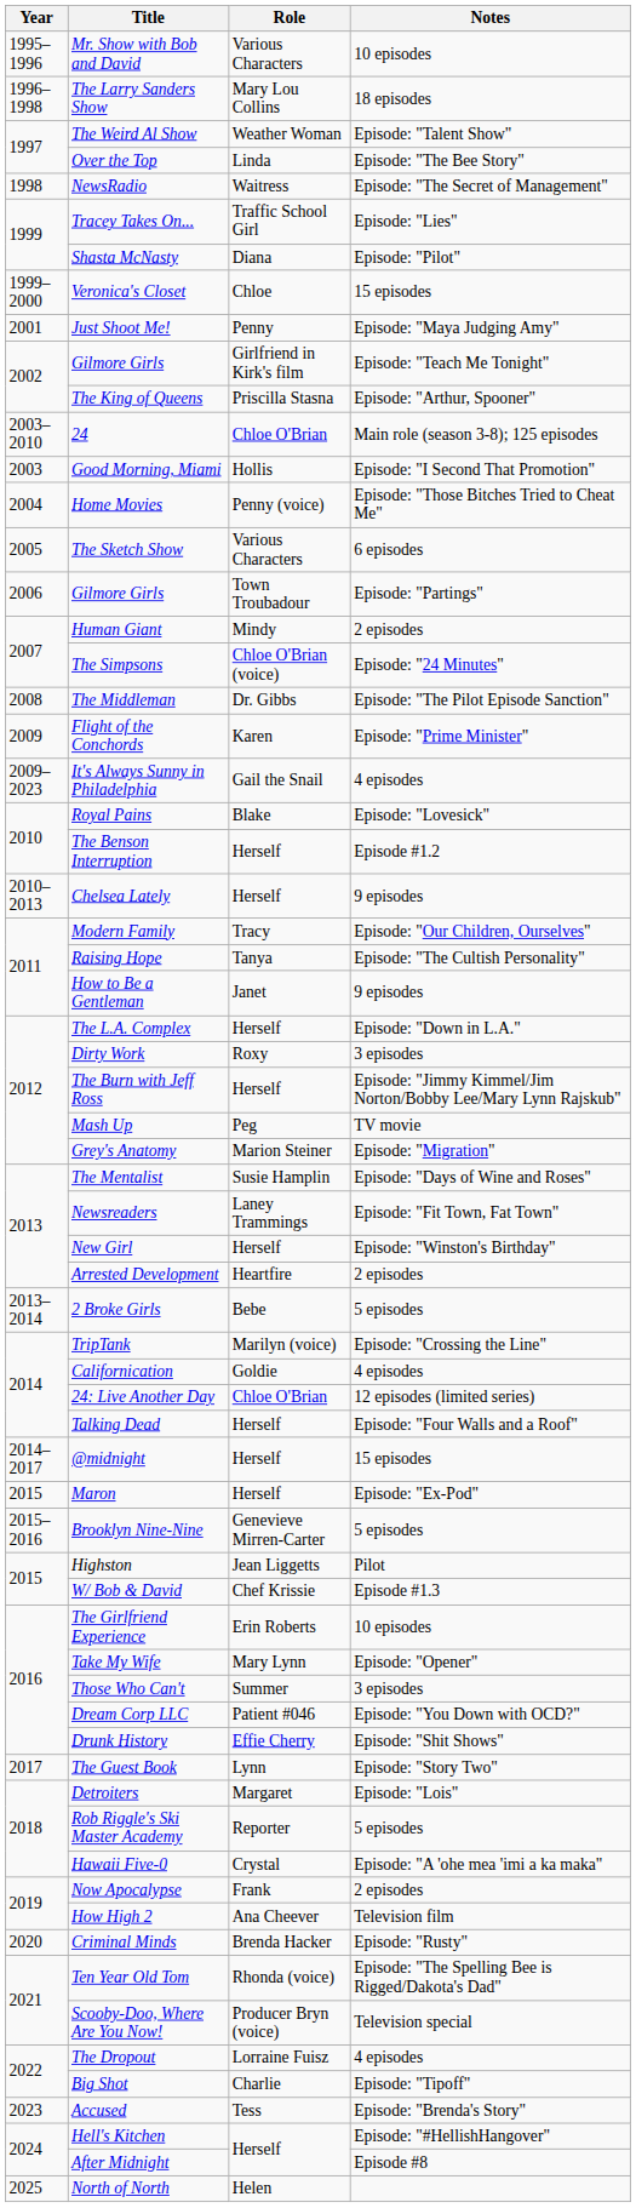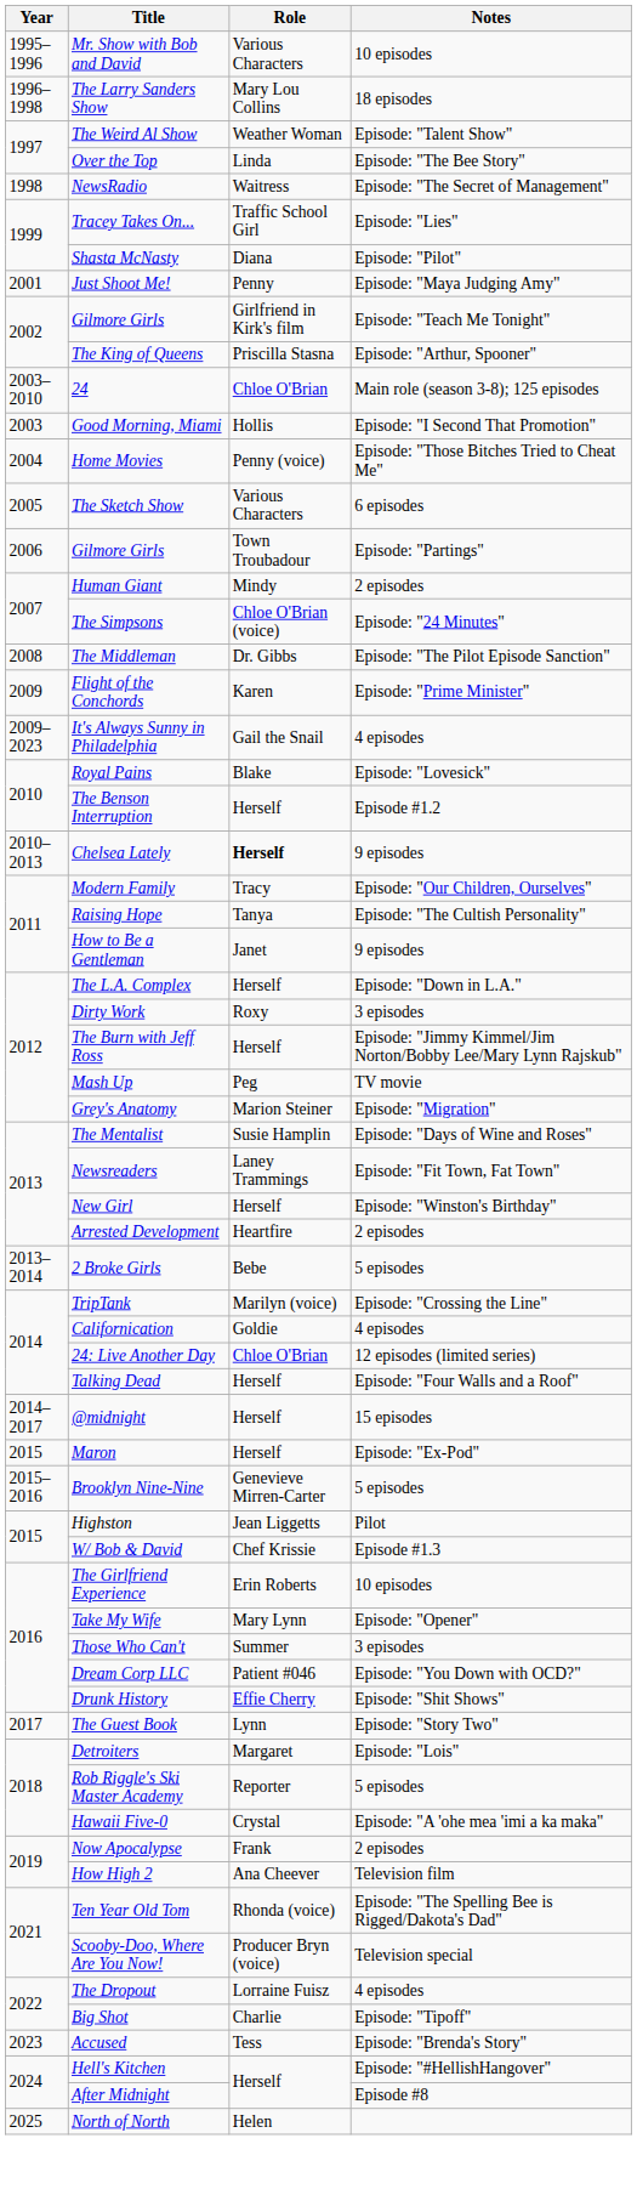 <table class="wikitable sortable">
 <tr>
 <th>Year</th>
 <th>Title</th>
 <th>Role</th>
 <th>Notes</th>
 </tr>
 <tr>
 <td>1995–1996</td>
 <td><em><a href='#'>Mr. Show with Bob and David</a></em></td>
 <td>Various Characters</td>
 <td>10 episodes</td>
 </tr>
 <tr>
 <td>1996–1998</td>
 <td><em><a href='#'>The Larry Sanders Show</a></em></td>
 <td>Mary Lou Collins</td>
 <td>18 episodes</td>
 </tr>
 <tr>
 <td rowspan=2>1997</td>
 <td><em><a href='#'>The Weird Al Show</a></em></td>
 <td>Weather Woman</td>
 <td>Episode: "Talent Show"</td>
 </tr>
 <tr>
 <td><em><a href='#'>Over the Top</a></em></td>
 <td>Linda</td>
 <td>Episode: "The Bee Story"</td>
 </tr>
 <tr>
 <td>1998</td>
 <td><em><a href='#'>NewsRadio</a></em></td>
 <td>Waitress</td>
 <td>Episode: "The Secret of Management"</td>
 </tr>
 <tr>
 <td rowspan=2>1999</td>
 <td><em><a href='#'>Tracey Takes On...</a></em></td>
 <td>Traffic School Girl</td>
 <td>Episode: "Lies"</td>
 </tr>
 <tr>
 <td><em><a href='#'>Shasta McNasty</a></em></td>
 <td>Diana</td>
 <td>Episode: "Pilot"</td>
-</tr>
-<tr>
-<td>1999–2000</td>
-<td><em><a href='#'>Veronica's Closet</a></em></td>
-<td>Chloe</td>
-<td>15 episodes</td>
 </tr>
 <tr>
 <td>2001</td>
 <td><em><a href='#'>Just Shoot Me!</a></em></td>
 <td>Penny</td>
 <td>Episode: "Maya Judging Amy"</td>
 </tr>
 <tr>
 <td rowspan=2>2002</td>
 <td><em><a href='#'>Gilmore Girls</a></em></td>
 <td>Girlfriend in Kirk's film</td>
 <td>Episode: "Teach Me Tonight"</td>
 </tr>
 <tr>
 <td><em><a href='#'>The King of Queens</a></em></td>
 <td>Priscilla Stasna</td>
 <td>Episode: "Arthur, Spooner"</td>
 </tr>
 <tr>
 <td>2003–2010</td>
 <td><em><a href='#'>24</a></em></td>
 <td><a href='#'>Chloe O'Brian</a></td>
 <td>Main role (season 3-8); 125 episodes</td>
 </tr>
 <tr>
 <td>2003</td>
 <td><em><a href='#'>Good Morning, Miami</a></em></td>
 <td>Hollis</td>
 <td>Episode: "I Second That Promotion"</td>
 </tr>
 <tr>
 <td>2004</td>
 <td><em><a href='#'>Home Movies</a></em></td>
 <td>Penny (voice)</td>
 <td>Episode: "Those Bitches Tried to Cheat Me"</td>
 </tr>
 <tr>
 <td>2005</td>
 <td><em><a href='#'>The Sketch Show</a></em></td>
 <td>Various Characters</td>
 <td>6 episodes</td>
 </tr>
 <tr>
 <td>2006</td>
 <td><em><a href='#'>Gilmore Girls</a></em></td>
 <td>Town Troubadour</td>
 <td>Episode: "Partings"</td>
 </tr>
 <tr>
 <td rowspan=2>2007</td>
 <td><em><a href='#'>Human Giant</a></em></td>
 <td>Mindy</td>
 <td>2 episodes</td>
 </tr>
 <tr>
 <td><em><a href='#'>The Simpsons</a></em></td>
 <td><a href='#'>Chloe O'Brian</a> (voice)</td>
 <td>Episode: "<a href='#'>24 Minutes</a>"</td>
 </tr>
 <tr>
 <td>2008</td>
 <td><em><a href='#'>The Middleman</a></em></td>
 <td>Dr. Gibbs</td>
 <td>Episode: "The Pilot Episode Sanction"</td>
 </tr>
 <tr>
 <td>2009</td>
 <td><em><a href='#'>Flight of the Conchords</a></em></td>
 <td>Karen</td>
 <td>Episode: "<a href='#'>Prime Minister</a>"</td>
 </tr>
 <tr>
 <td>2009–2023</td>
 <td><em><a href='#'>It's Always Sunny in Philadelphia</a></em></td>
 <td>Gail the Snail</td>
 <td>4 episodes</td>
 </tr>
 <tr>
 <td rowspan=2>2010</td>
 <td><em><a href='#'>Royal Pains</a></em></td>
 <td>Blake</td>
 <td>Episode: "Lovesick"</td>
 </tr>
 <tr>
 <td><em><a href='#'>The Benson Interruption</a></em></td>
 <td>Herself</td>
 <td>Episode #1.2</td>
 </tr>
 <tr>
 <td>2010–2013</td>
 <td><em><a href='#'>Chelsea Lately</a></em></td>
-<td>Herself</td>
+<td><strong>Herself</strong></td>
 <td>9 episodes</td>
 </tr>
 <tr>
 <td rowspan=3>2011</td>
 <td><em><a href='#'>Modern Family</a></em></td>
 <td>Tracy</td>
 <td>Episode: "<a href='#'>Our Children, Ourselves</a>"</td>
 </tr>
 <tr>
 <td><em><a href='#'>Raising Hope</a></em></td>
 <td>Tanya</td>
 <td>Episode: "The Cultish Personality"</td>
 </tr>
 <tr>
 <td><em><a href='#'>How to Be a Gentleman</a></em></td>
 <td>Janet</td>
 <td>9 episodes</td>
 </tr>
 <tr>
 <td rowspan=5>2012</td>
 <td><em><a href='#'>The L.A. Complex</a></em></td>
 <td>Herself</td>
 <td>Episode: "Down in L.A."</td>
 </tr>
 <tr>
 <td><em><a href='#'>Dirty Work</a></em></td>
 <td>Roxy</td>
 <td>3 episodes</td>
 </tr>
 <tr>
 <td><em><a href='#'>The Burn with Jeff Ross</a></em></td>
 <td>Herself</td>
 <td>Episode: "Jimmy Kimmel/Jim Norton/Bobby Lee/Mary Lynn Rajskub"</td>
 </tr>
 <tr>
 <td><em><a href='#'>Mash Up</a></em></td>
 <td>Peg</td>
 <td>TV movie</td>
 </tr>
 <tr>
 <td><em><a href='#'>Grey's Anatomy</a></em></td>
 <td>Marion Steiner</td>
 <td>Episode: "<a href='#'>Migration</a>"</td>
 </tr>
 <tr>
 <td rowspan=4>2013</td>
 <td><em><a href='#'>The Mentalist</a></em></td>
 <td>Susie Hamplin</td>
 <td>Episode: "Days of Wine and Roses"</td>
 </tr>
 <tr>
 <td><em><a href='#'>Newsreaders</a></em></td>
 <td>Laney Trammings</td>
 <td>Episode: "Fit Town, Fat Town"</td>
 </tr>
 <tr>
 <td><em><a href='#'>New Girl</a></em></td>
 <td>Herself</td>
 <td>Episode: "Winston's Birthday"</td>
 </tr>
 <tr>
 <td><em><a href='#'>Arrested Development</a></em></td>
 <td>Heartfire</td>
 <td>2 episodes</td>
 </tr>
 <tr>
 <td>2013–2014</td>
 <td><em><a href='#'>2 Broke Girls</a></em></td>
 <td>Bebe</td>
 <td>5 episodes</td>
 </tr>
 <tr>
 <td rowspan=4>2014</td>
 <td><em><a href='#'>TripTank</a></em></td>
 <td>Marilyn (voice)</td>
 <td>Episode: "Crossing the Line"</td>
 </tr>
 <tr>
 <td><em><a href='#'>Californication</a></em></td>
 <td>Goldie</td>
 <td>4 episodes</td>
 </tr>
 <tr>
 <td><em><a href='#'>24: Live Another Day</a></em></td>
 <td><a href='#'>Chloe O'Brian</a></td>
 <td>12 episodes (limited series)</td>
 </tr>
 <tr>
 <td><em><a href='#'>Talking Dead</a></em></td>
 <td>Herself</td>
 <td>Episode: "Four Walls and a Roof"</td>
 </tr>
 <tr>
 <td>2014–2017</td>
 <td><em><a href='#'>@midnight</a></em></td>
 <td>Herself</td>
 <td>15 episodes</td>
 </tr>
 <tr>
 <td>2015</td>
 <td><em><a href='#'>Maron</a></em></td>
 <td>Herself</td>
 <td>Episode: "Ex-Pod"</td>
 </tr>
 <tr>
 <td>2015–2016</td>
 <td><em><a href='#'>Brooklyn Nine-Nine</a></em></td>
 <td>Genevieve Mirren-Carter</td>
 <td>5 episodes</td>
 </tr>
 <tr>
 <td rowspan=2>2015</td>
 <td><em>Highston</em></td>
 <td>Jean Liggetts</td>
 <td>Pilot</td>
 </tr>
 <tr>
 <td><em><a href='#'>W/ Bob & David</a></em></td>
 <td>Chef Krissie</td>
 <td>Episode #1.3</td>
 </tr>
 <tr>
 <td rowspan=5>2016</td>
 <td><em><a href='#'>The Girlfriend Experience</a></em></td>
 <td>Erin Roberts</td>
 <td>10 episodes</td>
 </tr>
 <tr>
 <td><em><a href='#'>Take My Wife</a></em></td>
 <td>Mary Lynn</td>
 <td>Episode: "Opener"</td>
 </tr>
 <tr>
 <td><em><a href='#'>Those Who Can't</a></em></td>
 <td>Summer</td>
 <td>3 episodes</td>
 </tr>
 <tr>
 <td><em><a href='#'>Dream Corp LLC</a></em></td>
 <td>Patient #046</td>
 <td>Episode: "You Down with OCD?"</td>
 </tr>
 <tr>
 <td><em><a href='#'>Drunk History</a></em></td>
 <td><a href='#'>Effie Cherry</a></td>
 <td>Episode: "Shit Shows"</td>
 </tr>
 <tr>
 <td>2017</td>
 <td><em><a href='#'>The Guest Book</a></em></td>
 <td>Lynn</td>
 <td>Episode: "Story Two"</td>
 </tr>
 <tr>
 <td rowspan=3>2018</td>
 <td><em><a href='#'>Detroiters</a></em></td>
 <td>Margaret</td>
 <td>Episode: "Lois"</td>
 </tr>
 <tr>
 <td><em><a href='#'>Rob Riggle's Ski Master Academy</a></em></td>
 <td>Reporter</td>
 <td>5 episodes</td>
 </tr>
 <tr>
 <td><em><a href='#'>Hawaii Five-0</a></em></td>
 <td>Crystal</td>
 <td>Episode: "A 'ohe mea 'imi a ka maka"</td>
 </tr>
 <tr>
 <td rowspan=2>2019</td>
 <td><em><a href='#'>Now Apocalypse</a></em></td>
 <td>Frank</td>
 <td>2 episodes</td>
 </tr>
 <tr>
 <td><em><a href='#'>How High 2</a></em></td>
 <td>Ana Cheever</td>
 <td>Television film</td>
 </tr>
 <tr>
-<td>2020</td>
-<td><em><a href='#'>Criminal Minds</a></em></td>
-<td>Brenda Hacker</td>
-<td>Episode: "Rusty"</td>
-</tr>
-<tr>
 <td rowspan="2">2021</td>
 <td><em><a href='#'>Ten Year Old Tom</a></em></td>
 <td>Rhonda (voice)</td>
 <td>Episode: "The Spelling Bee is Rigged/Dakota's Dad"</td>
 </tr>
 <tr>
 <td><em><a href='#'>Scooby-Doo, Where Are You Now!</a></em></td>
 <td>Producer Bryn (voice)</td>
 <td>Television special</td>
 </tr>
 <tr>
 <td rowspan="2">2022</td>
 <td><em><a href='#'>The Dropout</a></em></td>
 <td>Lorraine Fuisz</td>
 <td>4 episodes</td>
 </tr>
 <tr>
 <td><em><a href='#'>Big Shot</a></em></td>
 <td>Charlie</td>
 <td>Episode: "Tipoff"</td>
 </tr>
 <tr>
 <td>2023</td>
 <td><em><a href='#'>Accused</a></em></td>
 <td>Tess</td>
 <td>Episode: "Brenda's Story"</td>
 </tr>
 <tr>
 <td rowspan="2">2024</td>
 <td><em><a href='#'>Hell's Kitchen</a></em></td>
 <td rowspan="2">Herself</td>
 <td>Episode: "#HellishHangover"</td>
 </tr>
 <tr>
 <td><em><a href='#'>After Midnight</a></em></td>
 <td>Episode #8</td>
 </tr>
 <tr>
 <td>2025</td>
 <td><em><a href='#'>North of North</a></em></td>
 <td>Helen</td>
 <td></td>
 </tr>
 </table>
